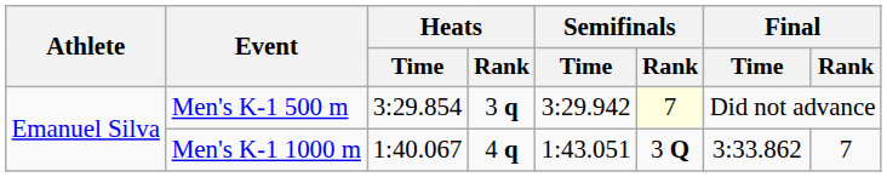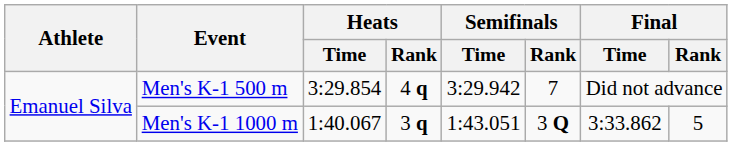 <table class="wikitable" style="font-size:90%">
 <tr>
 <th rowspan=2>Athlete</th>
 <th rowspan=2>Event</th>
 <th colspan=2>Heats</th>
 <th colspan=2>Semifinals</th>
 <th colspan=2>Final</th>
 </tr>
 <tr style="font-size:95%">
 <th>Time</th>
 <th>Rank</th>
 <th>Time</th>
 <th>Rank</th>
 <th>Time</th>
 <th>Rank</th>
 </tr>
 <tr align=center>
 <td align=left rowspan=2><a href='#'>Emanuel Silva</a></td>
 <td align=left><a href='#'>Men's K-1 500 m</a></td>
 <td>3:29.854</td>
-<td>3 <strong>q</strong></td>
+<td>4 <strong>q</strong></td>
 <td>3:29.942</td>
-<td style="background: lightyellow;">7</td>
+<td>7</td>
 <td colspan=2>Did not advance</td>
 </tr>
 <tr align=center>
 <td align=left><a href='#'>Men's K-1 1000 m</a></td>
 <td>1:40.067</td>
-<td>4 <strong>q</strong></td>
+<td>3 <strong>q</strong></td>
 <td>1:43.051</td>
 <td>3 <strong>Q</strong></td>
 <td>3:33.862</td>
-<td>7</td>
+<td>5</td>
 </tr>
 </table>
